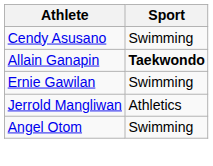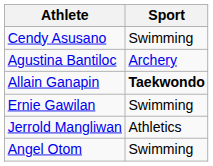 <table class="wikitable">
 <tr>
 <th>Athlete</th>
 <th>Sport</th>
 </tr>
 <tr>
 <td><a href='#'>Cendy Asusano</a></td>
 <td>Swimming</td>
+</tr>
+<tr>
+<td><a href='#'>Agustina Bantiloc</a></td>
+<td><a href='#'>Archery</a></td>
 </tr>
 <tr>
 <td><a href='#'>Allain Ganapin</a></td>
 <td><strong>Taekwondo</strong></td>
 </tr>
 <tr>
 <td><a href='#'>Ernie Gawilan</a></td>
 <td>Swimming</td>
 </tr>
 <tr>
 <td><a href='#'>Jerrold Mangliwan</a></td>
 <td>Athletics</td>
 </tr>
 <tr>
 <td><a href='#'>Angel Otom</a></td>
 <td>Swimming</td>
 </tr>
 </table>
